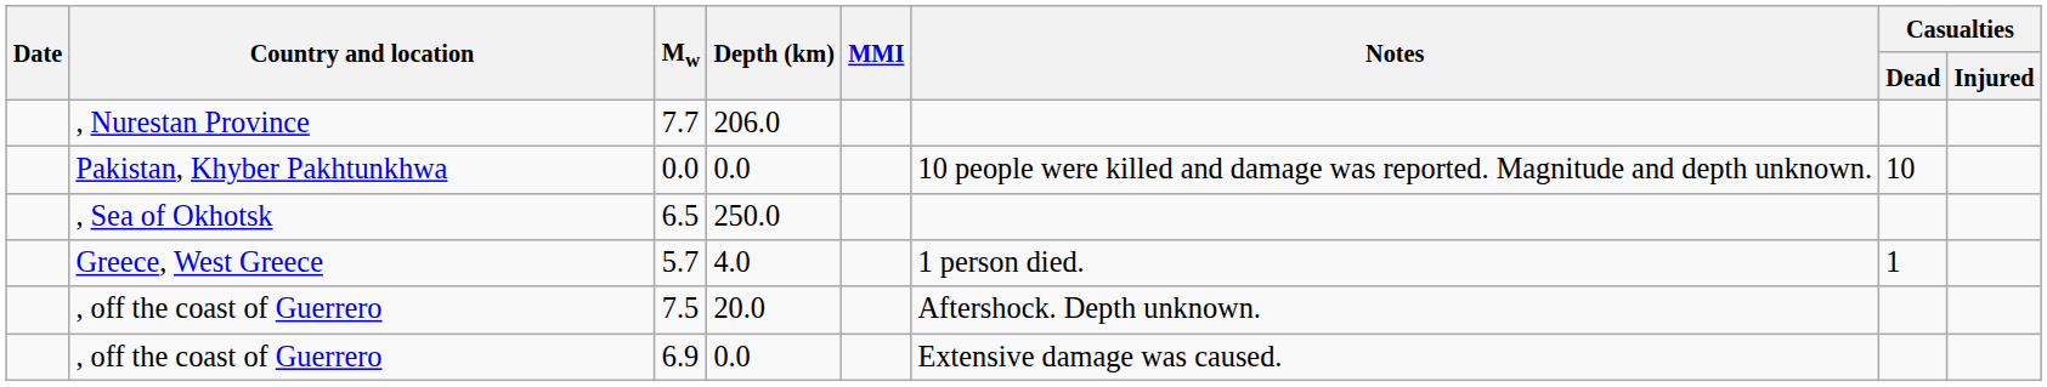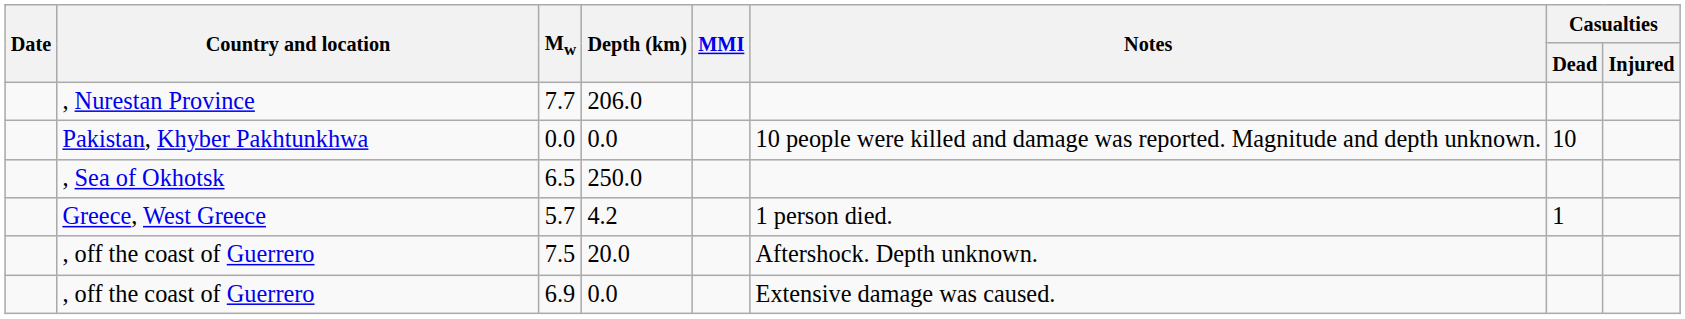 <table class="wikitable sortable sort-under" style="border:1px black; margin-left:1em;">
 <tr>
 <th rowspan="2"><small>Date</small></th>
 <th rowspan="2" style="width: 310px"><small>Country and location</small></th>
 <th rowspan="2"><small>M<sub>w</sub></small></th>
 <th rowspan="2"><small>Depth (km)</small></th>
 <th rowspan="2"><small><a href='#'>MMI</a></small></th>
 <th rowspan="2" class="unsortable"><small>Notes</small></th>
 <th colspan="2"><small>Casualties</small></th>
 </tr>
 <tr>
 <th><small>Dead</small></th>
 <th><small>Injured</small></th>
 </tr>
 <tr>
 <td></td>
 <td>, <a href='#'>Nurestan Province</a></td>
 <td>7.7</td>
 <td>206.0</td>
 <td></td>
 <td></td>
 <td></td>
 <td></td>
 </tr>
 <tr>
 <td></td>
 <td> <a href='#'>Pakistan</a>, <a href='#'>Khyber Pakhtunkhwa</a></td>
 <td>0.0</td>
 <td>0.0</td>
 <td></td>
 <td>10 people were killed and damage was reported. Magnitude and depth unknown.</td>
 <td>10</td>
 <td></td>
 </tr>
 <tr>
 <td></td>
 <td>, <a href='#'>Sea of Okhotsk</a></td>
 <td>6.5</td>
 <td>250.0</td>
 <td></td>
 <td></td>
 <td></td>
 <td></td>
 </tr>
 <tr>
 <td></td>
 <td> <a href='#'>Greece</a>, <a href='#'>West Greece</a></td>
 <td>5.7</td>
-<td>4.0</td>
+<td>4.2</td>
 <td></td>
 <td>1 person died.</td>
 <td>1</td>
 <td></td>
 </tr>
 <tr>
 <td></td>
 <td>, off the coast of <a href='#'>Guerrero</a></td>
 <td>7.5</td>
 <td>20.0</td>
 <td></td>
 <td>Aftershock. Depth unknown.</td>
 <td></td>
 <td></td>
 </tr>
 <tr>
 <td></td>
 <td>, off the coast of <a href='#'>Guerrero</a></td>
 <td>6.9</td>
 <td>0.0</td>
 <td></td>
 <td>Extensive damage was caused.</td>
 <td></td>
 <td></td>
 </tr>
 </table>
